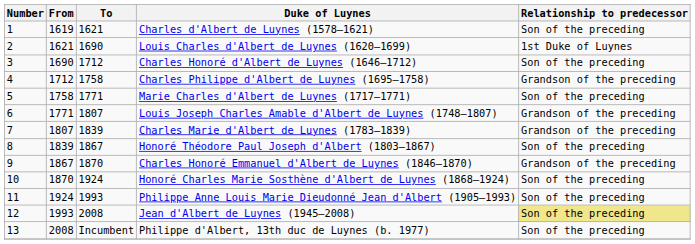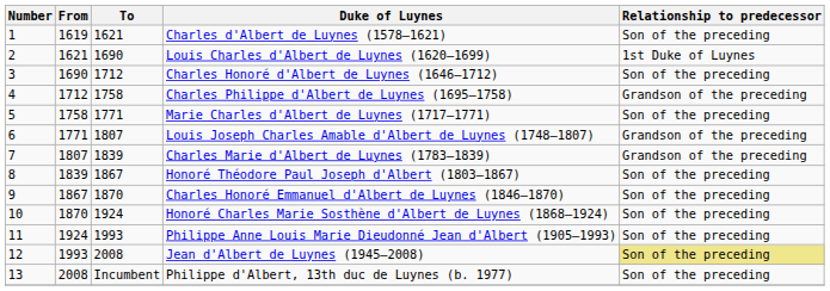 <table class="wikitable">
 <tr>
 <th>Number</th>
 <th>From</th>
 <th>To</th>
 <th>Duke of Luynes</th>
 <th>Relationship to predecessor</th>
 </tr>
 <tr>
 <td>1</td>
 <td>1619</td>
 <td>1621</td>
 <td><a href='#'>Charles d'Albert de Luynes</a> (1578–1621)</td>
 <td>Son of the preceding</td>
 </tr>
 <tr>
 <td>2</td>
 <td>1621</td>
 <td>1690</td>
 <td><a href='#'>Louis Charles d'Albert de Luynes</a> (1620–1699)</td>
 <td>1st Duke of Luynes</td>
 </tr>
 <tr>
 <td>3</td>
 <td>1690</td>
 <td>1712</td>
 <td><a href='#'>Charles Honoré d'Albert de Luynes</a> (1646–1712)</td>
 <td>Son of the preceding</td>
 </tr>
 <tr>
 <td>4</td>
 <td>1712</td>
 <td>1758</td>
 <td><a href='#'>Charles Philippe d'Albert de Luynes</a> (1695–1758)</td>
 <td>Grandson of the preceding</td>
 </tr>
 <tr>
 <td>5</td>
 <td>1758</td>
 <td>1771</td>
 <td><a href='#'>Marie Charles d'Albert de Luynes</a> (1717–1771)</td>
 <td>Son of the preceding</td>
 </tr>
 <tr>
 <td>6</td>
 <td>1771</td>
 <td>1807</td>
 <td><a href='#'>Louis Joseph Charles Amable d'Albert de Luynes</a> (1748–1807)</td>
 <td>Grandson of the preceding</td>
 </tr>
 <tr>
 <td>7</td>
 <td>1807</td>
 <td>1839</td>
 <td><a href='#'>Charles Marie d'Albert de Luynes</a> (1783–1839)</td>
 <td>Grandson of the preceding</td>
 </tr>
 <tr>
 <td>8</td>
 <td>1839</td>
 <td>1867</td>
 <td><a href='#'>Honoré Théodore Paul Joseph d'Albert</a> (1803–1867)</td>
 <td>Son of the preceding</td>
 </tr>
 <tr>
 <td>9</td>
 <td>1867</td>
 <td>1870</td>
 <td><a href='#'>Charles Honoré Emmanuel d'Albert de Luynes</a> (1846–1870)</td>
-<td>Grandson of the preceding</td>
+<td>Son of the preceding</td>
 </tr>
 <tr>
 <td>10</td>
 <td>1870</td>
 <td>1924</td>
 <td><a href='#'>Honoré Charles Marie Sosthène d'Albert de Luynes</a> (1868–1924)</td>
 <td>Son of the preceding</td>
 </tr>
 <tr>
 <td>11</td>
 <td>1924</td>
 <td>1993</td>
 <td><a href='#'>Philippe Anne Louis Marie Dieudonné Jean d'Albert</a> (1905–1993)</td>
 <td>Son of the preceding</td>
 </tr>
 <tr>
 <td>12</td>
 <td>1993</td>
 <td>2008</td>
 <td><a href='#'>Jean d'Albert de Luynes</a> (1945–2008)</td>
 <td style="background: khaki;">Son of the preceding</td>
 </tr>
 <tr>
 <td>13</td>
 <td>2008</td>
 <td>Incumbent</td>
 <td>Philippe d'Albert, 13th duc de Luynes (b. 1977)</td>
 <td>Son of the preceding</td>
 </tr>
 <tr>
 </tr>
 </table>
